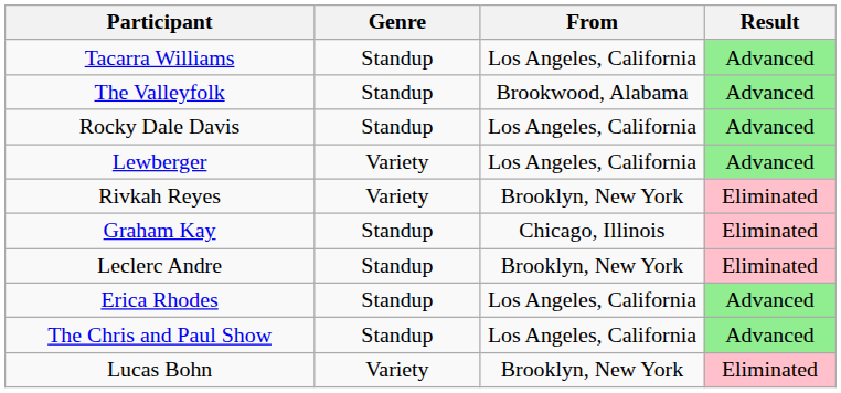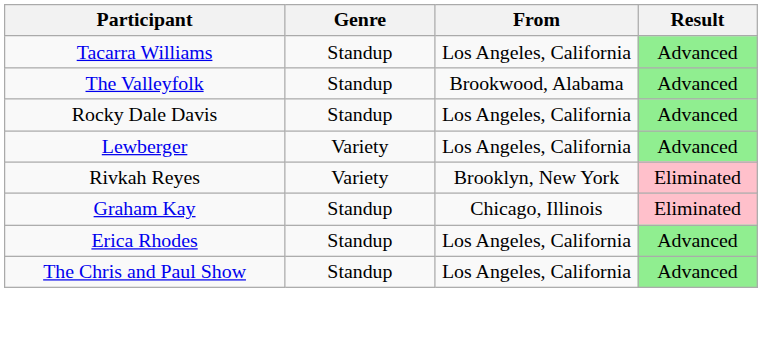 <table class="wikitable" style="text-align:center;">
 <tr>
 <th scope="col" style="width: 300px;">Participant</th>
 <th scope="col" style="width: 150px;">Genre</th>
 <th scope="col" style="width: 200px;">From</th>
 <th scope="col" style="width: 100px;">Result</th>
 </tr>
 <tr>
 <td><a href='#'>Tacarra Williams</a></td>
 <td>Standup</td>
 <td>Los Angeles, California</td>
 <td style="background:lightgreen;">Advanced</td>
 </tr>
 <tr>
 <td><a href='#'>The Valleyfolk</a></td>
 <td>Standup</td>
 <td>Brookwood, Alabama</td>
 <td style="background:lightgreen;">Advanced</td>
 </tr>
 <tr>
 <td>Rocky Dale Davis</td>
 <td>Standup</td>
 <td>Los Angeles, California</td>
 <td style="background:lightgreen;">Advanced</td>
 </tr>
 <tr>
 <td><a href='#'>Lewberger</a></td>
 <td>Variety</td>
 <td>Los Angeles, California</td>
 <td style="background:lightgreen;">Advanced</td>
 </tr>
 <tr>
 <td>Rivkah Reyes</td>
 <td>Variety</td>
 <td>Brooklyn, New York</td>
 <td style="background:pink;">Eliminated</td>
 </tr>
 <tr>
 <td><a href='#'>Graham Kay</a></td>
 <td>Standup</td>
 <td>Chicago, Illinois</td>
 <td style="background:pink;">Eliminated</td>
 </tr>
 <tr>
-<td>Leclerc Andre</td>
-<td>Standup</td>
-<td>Brooklyn, New York</td>
-<td style="background:pink;">Eliminated</td>
-</tr>
-<tr>
 <td><a href='#'>Erica Rhodes</a></td>
 <td>Standup</td>
 <td>Los Angeles, California</td>
 <td style="background:lightgreen;">Advanced</td>
 </tr>
 <tr>
 <td><a href='#'>The Chris and Paul Show</a></td>
 <td>Standup</td>
 <td>Los Angeles, California</td>
 <td style="background:lightgreen;">Advanced</td>
 </tr>
-<tr>
-<td>Lucas Bohn</td>
-<td>Variety</td>
-<td>Brooklyn, New York</td>
-<td style="background:pink;">Eliminated</td>
-</tr>
 </table>
